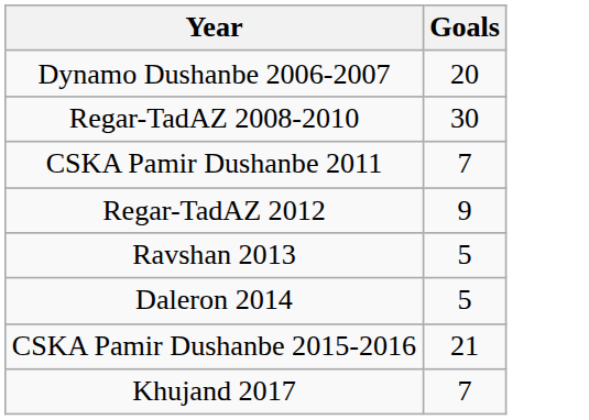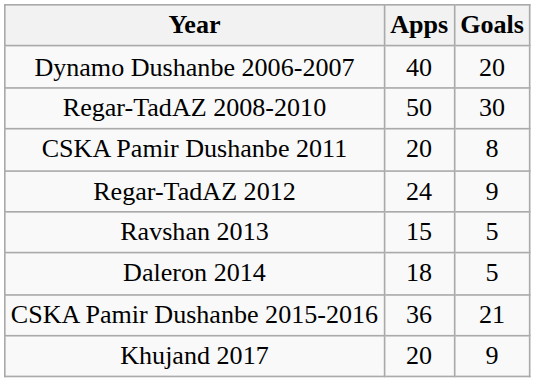 <table class="wikitable" style="text-align:center">
 <tr>
 <th>Year</th>
+<th>Apps</th>
 <th>Goals</th>
 </tr>
 <tr>
 <td>Dynamo Dushanbe 2006-2007</td>
+<td>40</td>
 <td>20</td>
 </tr>
 <tr>
 <td>Regar-TadAZ 2008-2010</td>
+<td>50</td>
 <td>30</td>
 </tr>
 <tr>
 <td>CSKA Pamir Dushanbe 2011</td>
-<td>7</td>
+<td>20</td>
+<td>8</td>
 </tr>
 <tr>
 <td>Regar-TadAZ 2012</td>
+<td>24</td>
 <td>9</td>
 </tr>
 <tr>
 <td>Ravshan 2013</td>
+<td>15</td>
 <td>5</td>
 </tr>
 <tr>
 <td>Daleron 2014</td>
+<td>18</td>
 <td>5</td>
 </tr>
 <tr>
 <td>CSKA Pamir Dushanbe 2015-2016</td>
+<td>36</td>
 <td>21</td>
 </tr>
 <tr>
 <td>Khujand 2017</td>
-<td>7</td>
+<td>20</td>
+<td>9</td>
 </tr>
 </table>
